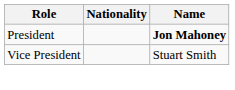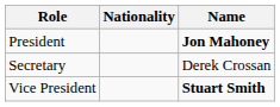 <table class="wikitable" style="text-align: center">
 <tr>
 <th>Role</th>
 <th>Nationality</th>
 <th>Name</th>
 </tr>
 <tr>
 <td align=left>President</td>
 <td></td>
 <td align=left><strong>Jon Mahoney</strong></td>
 </tr>
 <tr>
+<td align=left>Secretary</td>
+<td></td>
+<td align=left>Derek Crossan</td>
+</tr>
+<tr>
 <td align=left>Vice President</td>
 <td></td>
-<td align=left>Stuart Smith</td>
+<td align=left><strong>Stuart Smith</strong></td>
 </tr>
 </table>
